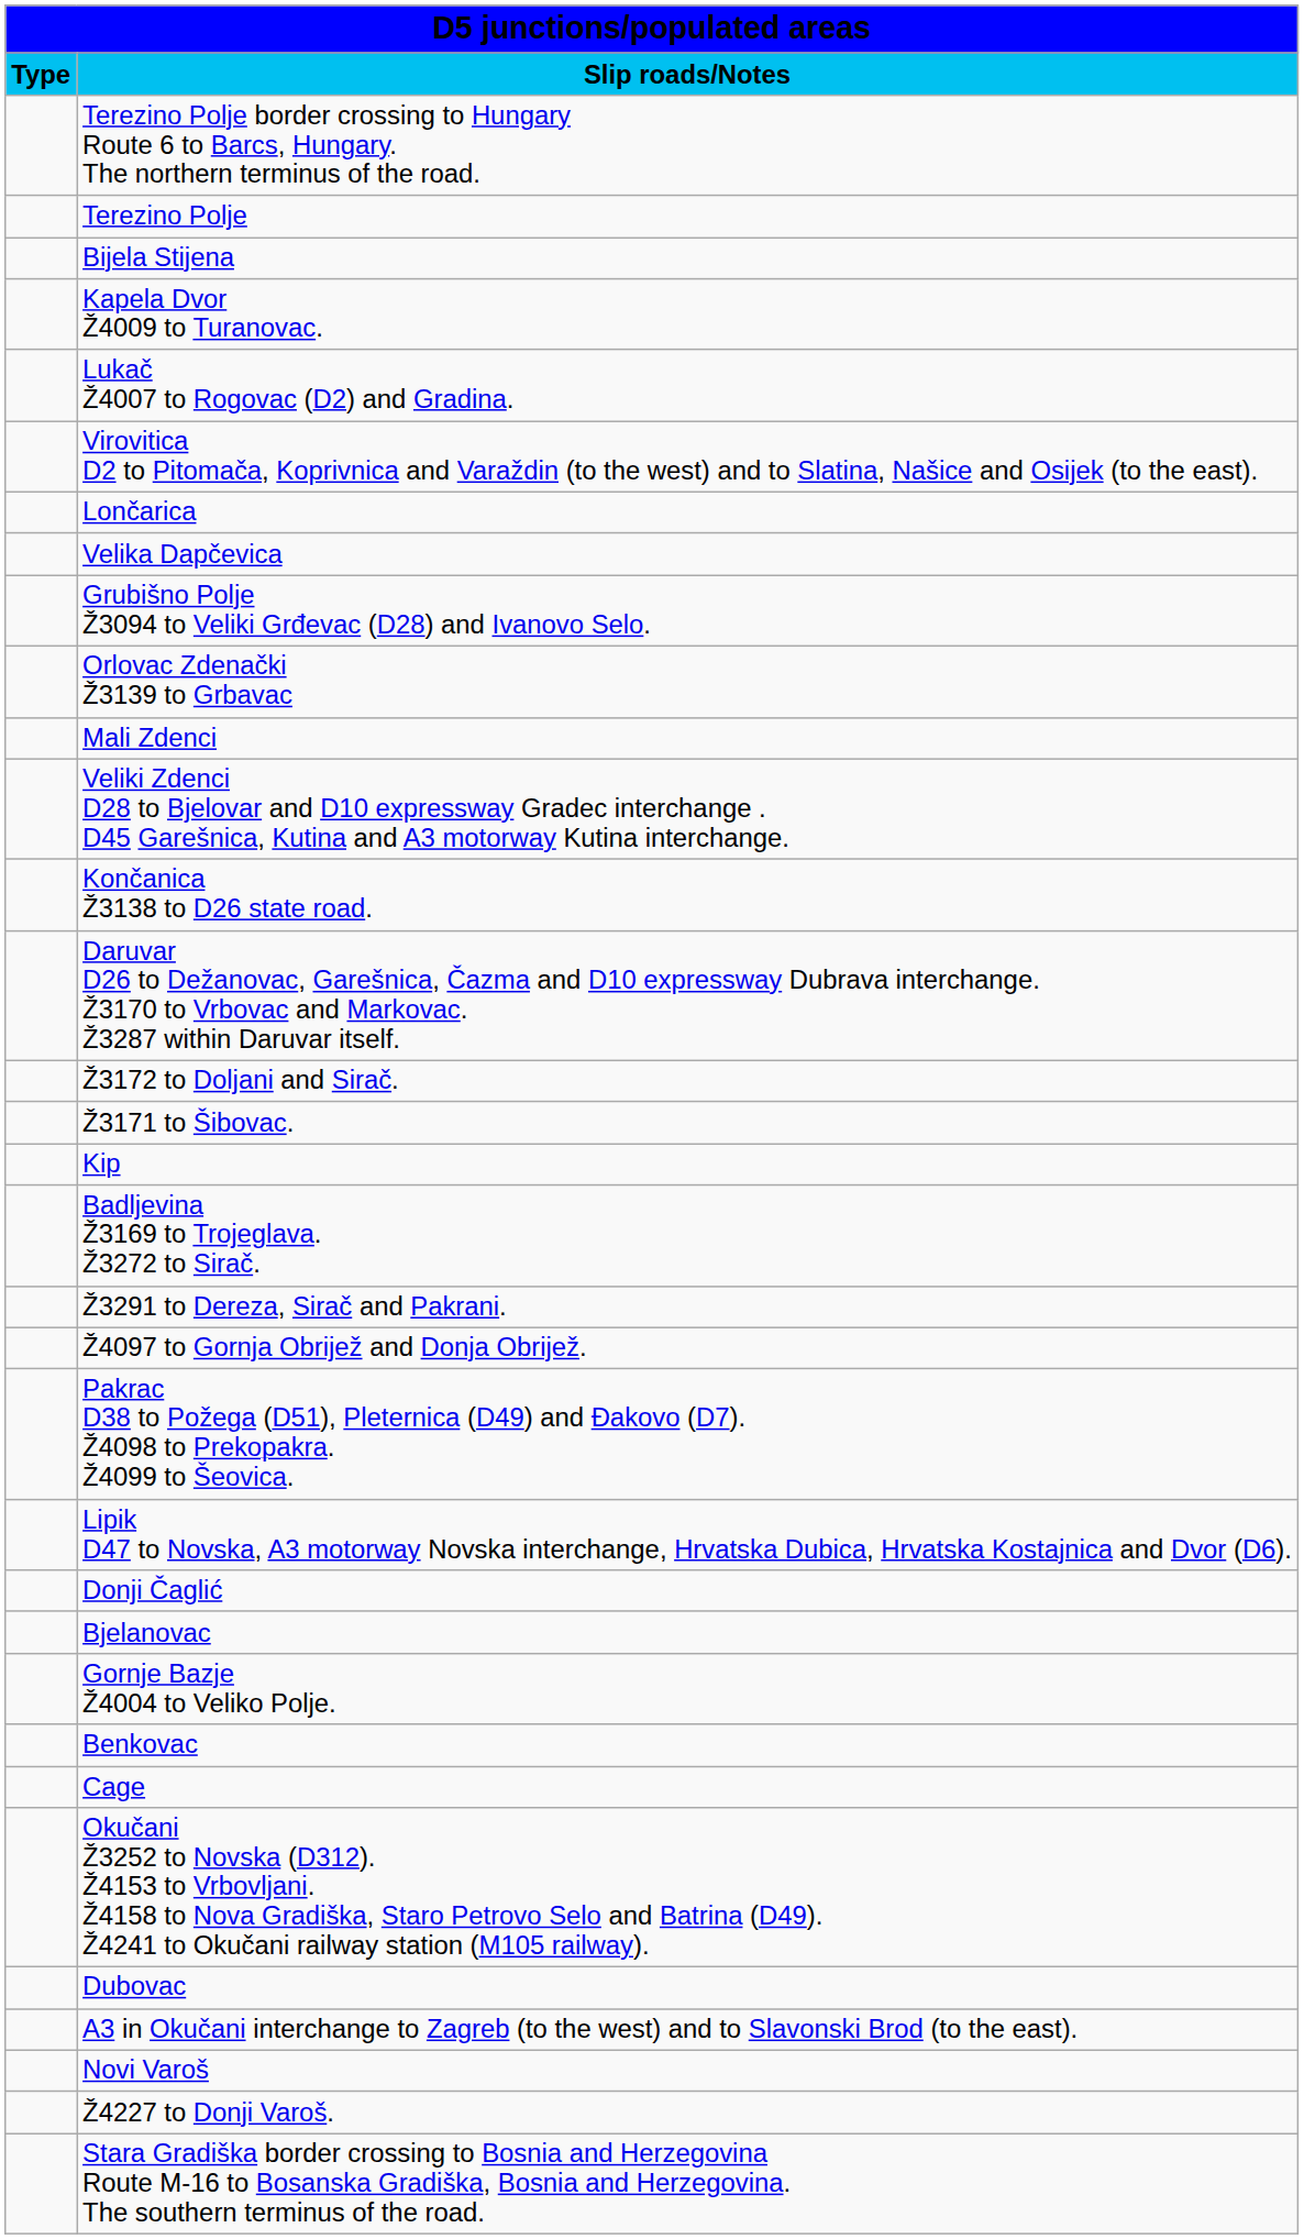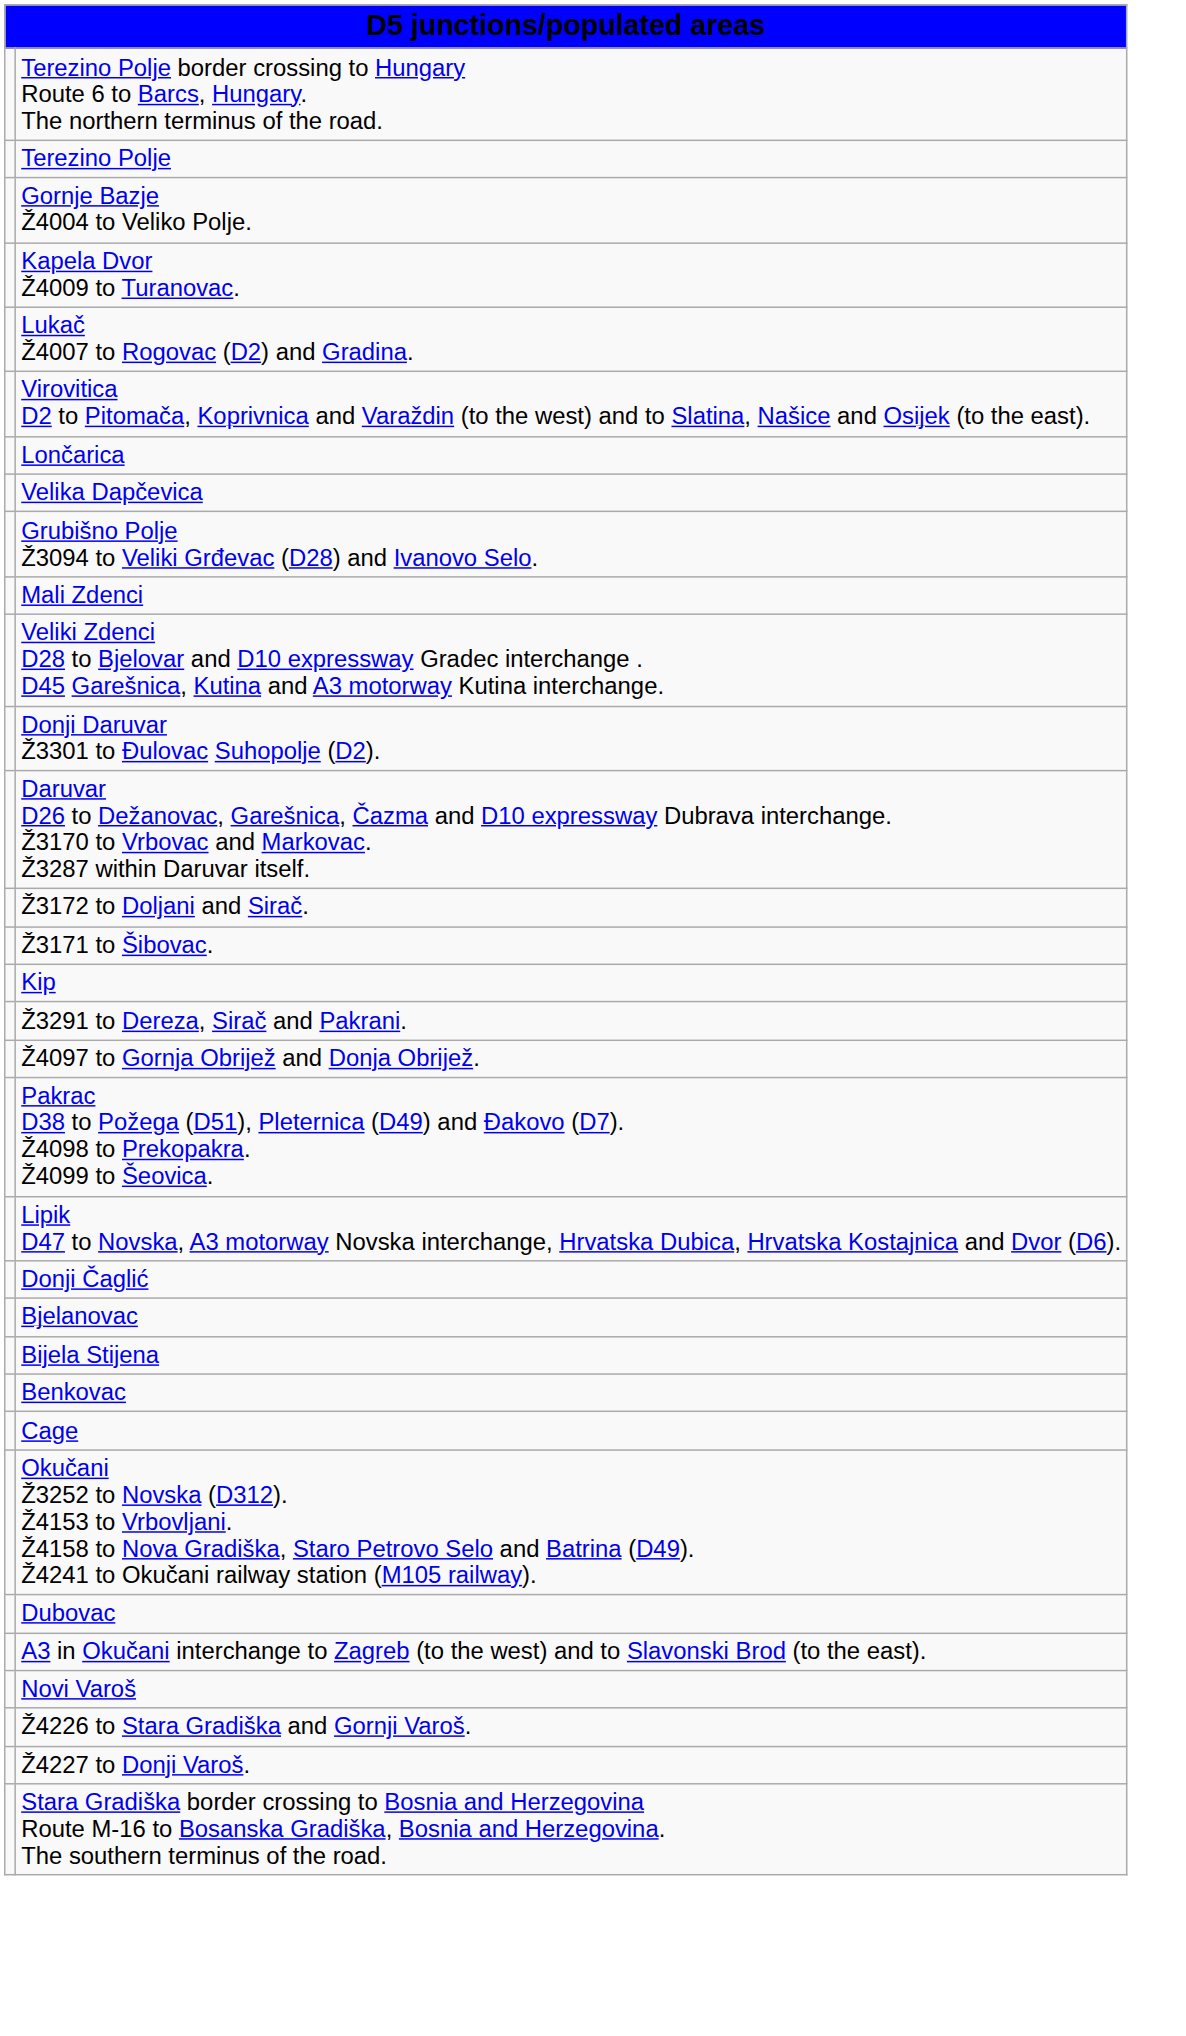 <table class="wikitable">
 <tr>
 <td colspan=2 bgcolor=blue align=center style=margin-top:15><span><big><strong>D5 junctions/populated areas</strong></big></span></td>
-</tr>
-<tr>
-<td align=center bgcolor=00c0f0><strong>Type</strong></td>
-<td align=center bgcolor=00c0f0><strong>Slip roads/Notes</strong></td>
 </tr>
 <tr>
 <td></td>
 <td><a href='#'>Terezino Polje</a> border crossing to <a href='#'>Hungary</a><br> Route 6 to <a href='#'>Barcs</a>, <a href='#'>Hungary</a>.<br>The northern terminus of the road.</td>
 </tr>
 <tr>
 <td></td>
 <td><a href='#'>Terezino Polje</a></td>
 </tr>
 <tr>
 <td></td>
-<td><a href='#'>Bijela Stijena</a></td>
+<td><a href='#'>Gornje Bazje</a><br>Ž4004 to Veliko Polje.</td>
 </tr>
 <tr>
 <td></td>
 <td><a href='#'>Kapela Dvor</a><br>Ž4009 to <a href='#'>Turanovac</a>.</td>
 </tr>
 <tr>
 <td></td>
 <td><a href='#'>Lukač</a><br>Ž4007 to <a href='#'>Rogovac</a> (<a href='#'>D2</a>) and <a href='#'>Gradina</a>.</td>
 </tr>
 <tr>
 <td></td>
 <td><a href='#'>Virovitica</a><br> <a href='#'>D2</a> to <a href='#'>Pitomača</a>, <a href='#'>Koprivnica</a> and <a href='#'>Varaždin</a> (to the west) and to <a href='#'>Slatina</a>, <a href='#'>Našice</a> and <a href='#'>Osijek</a> (to the east).</td>
 </tr>
 <tr>
 <td></td>
 <td><a href='#'>Lončarica</a></td>
 </tr>
 <tr>
 <td></td>
 <td><a href='#'>Velika Dapčevica</a></td>
 </tr>
 <tr>
 <td></td>
 <td><a href='#'>Grubišno Polje</a><br>Ž3094 to <a href='#'>Veliki Grđevac</a> (<a href='#'>D28</a>) and <a href='#'>Ivanovo Selo</a>.</td>
 </tr>
 <tr>
 <td></td>
-<td><a href='#'>Orlovac Zdenački</a><br>Ž3139 to <a href='#'>Grbavac</a></td>
-</tr>
-<tr>
-<td></td>
 <td><a href='#'>Mali Zdenci</a></td>
 </tr>
 <tr>
 <td></td>
 <td><a href='#'>Veliki Zdenci</a><br> <a href='#'>D28</a> to <a href='#'>Bjelovar</a> and <a href='#'>D10 expressway</a> Gradec interchange .<br> <a href='#'>D45</a> <a href='#'>Garešnica</a>, <a href='#'>Kutina</a> and <a href='#'>A3 motorway</a> Kutina interchange.</td>
 </tr>
 <tr>
 <td></td>
-<td><a href='#'>Končanica</a><br>Ž3138 to <a href='#'>D26 state road</a>.</td>
+<td><a href='#'>Donji Daruvar</a><br>Ž3301 to <a href='#'>Đulovac</a> <a href='#'>Suhopolje</a> (<a href='#'>D2</a>).</td>
 </tr>
 <tr>
 <td></td>
 <td><a href='#'>Daruvar</a><br> <a href='#'>D26</a> to <a href='#'>Dežanovac</a>, <a href='#'>Garešnica</a>, <a href='#'>Čazma</a> and <a href='#'>D10 expressway</a> Dubrava interchange.<br>Ž3170 to <a href='#'>Vrbovac</a> and <a href='#'>Markovac</a>.<br>Ž3287 within Daruvar itself.</td>
 </tr>
 <tr>
 <td></td>
 <td>Ž3172 to <a href='#'>Doljani</a> and <a href='#'>Sirač</a>.</td>
 </tr>
 <tr>
 <td></td>
 <td>Ž3171 to <a href='#'>Šibovac</a>.</td>
 </tr>
 <tr>
 <td></td>
 <td><a href='#'>Kip</a></td>
-</tr>
-<tr>
-<td></td>
-<td><a href='#'>Badljevina</a><br>Ž3169 to <a href='#'>Trojeglava</a>.<br>Ž3272 to <a href='#'>Sirač</a>.</td>
 </tr>
 <tr>
 <td></td>
 <td>Ž3291 to <a href='#'>Dereza</a>, <a href='#'>Sirač</a> and <a href='#'>Pakrani</a>.</td>
 </tr>
 <tr>
 <td></td>
 <td>Ž4097 to <a href='#'>Gornja Obrijež</a> and <a href='#'>Donja Obrijež</a>.</td>
 </tr>
 <tr>
 <td></td>
 <td><a href='#'>Pakrac</a><br> <a href='#'>D38</a> to <a href='#'>Požega</a> (<a href='#'>D51</a>), <a href='#'>Pleternica</a> (<a href='#'>D49</a>) and <a href='#'>Đakovo</a> (<a href='#'>D7</a>).<br>Ž4098 to <a href='#'>Prekopakra</a>.<br>Ž4099 to <a href='#'>Šeovica</a>.</td>
 </tr>
 <tr>
 <td></td>
 <td><a href='#'>Lipik</a><br> <a href='#'>D47</a> to <a href='#'>Novska</a>, <a href='#'>A3 motorway</a> Novska interchange, <a href='#'>Hrvatska Dubica</a>, <a href='#'>Hrvatska Kostajnica</a> and <a href='#'>Dvor</a> (<a href='#'>D6</a>).</td>
 </tr>
 <tr>
 <td></td>
 <td><a href='#'>Donji Čaglić</a></td>
 </tr>
 <tr>
 <td></td>
 <td><a href='#'>Bjelanovac</a></td>
 </tr>
 <tr>
 <td></td>
-<td><a href='#'>Gornje Bazje</a><br>Ž4004 to Veliko Polje.</td>
+<td><a href='#'>Bijela Stijena</a></td>
 </tr>
 <tr>
 <td></td>
 <td><a href='#'>Benkovac</a></td>
 </tr>
 <tr>
 <td></td>
 <td><a href='#'>Cage</a></td>
 </tr>
 <tr>
 <td></td>
 <td><a href='#'>Okučani</a><br>Ž3252 to <a href='#'>Novska</a> (<a href='#'>D312</a>).<br>Ž4153 to <a href='#'>Vrbovljani</a>.<br>Ž4158 to <a href='#'>Nova Gradiška</a>, <a href='#'>Staro Petrovo Selo</a> and <a href='#'>Batrina</a> (<a href='#'>D49</a>).<br>Ž4241 to Okučani railway station (<a href='#'>M105 railway</a>).</td>
 </tr>
 <tr>
 <td></td>
 <td><a href='#'>Dubovac</a></td>
 </tr>
 <tr>
 <td></td>
 <td> <a href='#'>A3</a> in <a href='#'>Okučani</a> interchange to <a href='#'>Zagreb</a> (to the west) and to <a href='#'>Slavonski Brod</a> (to the east).</td>
 </tr>
 <tr>
 <td></td>
 <td><a href='#'>Novi Varoš</a></td>
 </tr>
 <tr>
 <td></td>
+<td>Ž4226 to <a href='#'>Stara Gradiška</a> and <a href='#'>Gornji Varoš</a>.</td>
+</tr>
+<tr>
+<td></td>
 <td>Ž4227 to <a href='#'>Donji Varoš</a>.</td>
 </tr>
 <tr>
 <td></td>
 <td><a href='#'>Stara Gradiška</a> border crossing to <a href='#'>Bosnia and Herzegovina</a><br> Route M-16 to <a href='#'>Bosanska Gradiška</a>, <a href='#'>Bosnia and Herzegovina</a>.<br>The southern terminus of the road.</td>
 </tr>
 </table>
